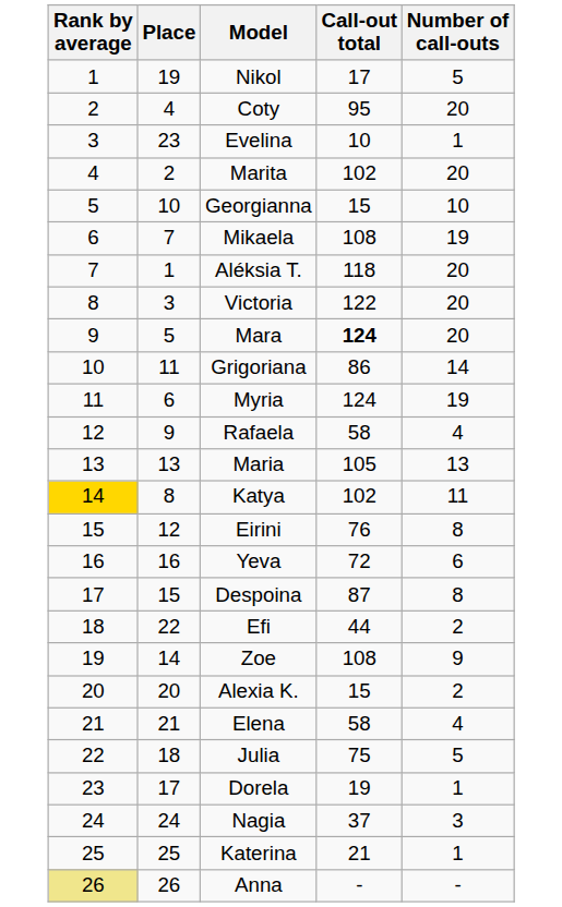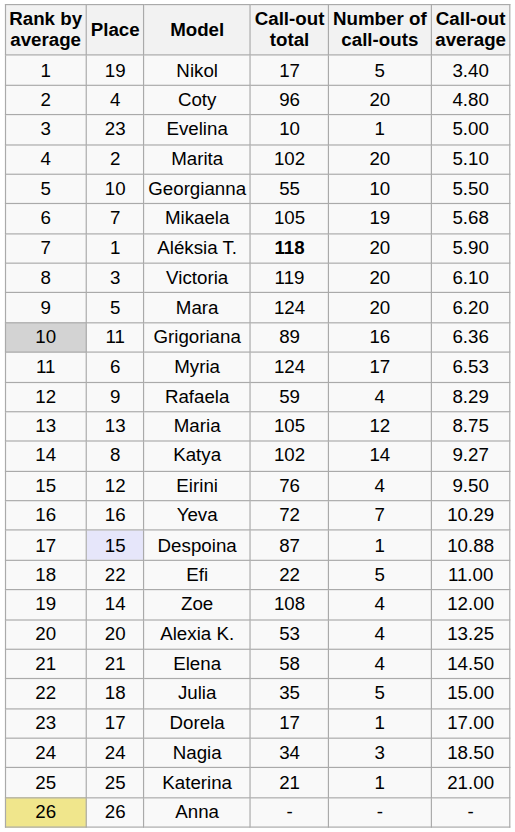 <table class="wikitable sortable" style="margin:auto; text-align:center; white-space:nowrap">
 <tr>
 <th>Rank by<br>average</th>
 <th>Place</th>
 <th>Model</th>
 <th>Call-out<br>total</th>
 <th>Number of<br>call-outs</th>
+<th>Call-out<br>average</th>
 </tr>
 <tr>
 <td>1</td>
 <td>19</td>
 <td>Nikol</td>
 <td>17</td>
 <td>5</td>
+<td>3.40</td>
 </tr>
 <tr>
 <td>2</td>
 <td>4</td>
 <td>Coty</td>
-<td>95</td>
+<td>96</td>
 <td>20</td>
+<td>4.80</td>
 </tr>
 <tr>
 <td>3</td>
 <td>23</td>
 <td>Evelina</td>
 <td>10</td>
 <td>1</td>
+<td>5.00</td>
 </tr>
 <tr>
 <td>4</td>
 <td>2</td>
 <td>Marita</td>
 <td>102</td>
 <td>20</td>
+<td>5.10</td>
 </tr>
 <tr>
 <td>5</td>
 <td>10</td>
 <td>Georgianna</td>
-<td>15</td>
+<td>55</td>
 <td>10</td>
+<td>5.50</td>
 </tr>
 <tr>
 <td>6</td>
 <td>7</td>
 <td>Mikaela</td>
-<td>108</td>
+<td>105</td>
 <td>19</td>
+<td>5.68</td>
 </tr>
 <tr>
 <td>7</td>
 <td>1</td>
 <td>Aléksia T.</td>
-<td>118</td>
+<td><strong>118</strong></td>
 <td>20</td>
+<td>5.90</td>
 </tr>
 <tr>
 <td>8</td>
 <td>3</td>
 <td>Victoria</td>
-<td>122</td>
+<td>119</td>
 <td>20</td>
+<td>6.10</td>
 </tr>
 <tr>
 <td>9</td>
 <td>5</td>
 <td>Mara</td>
-<td><strong>124</strong></td>
+<td>124</td>
 <td>20</td>
+<td>6.20</td>
 </tr>
 <tr>
-<td>10</td>
+<td style="background: lightgrey;">10</td>
 <td>11</td>
 <td>Grigoriana</td>
-<td>86</td>
-<td>14</td>
+<td>89</td>
+<td>16</td>
+<td>6.36</td>
 </tr>
 <tr>
 <td>11</td>
 <td>6</td>
 <td>Myria</td>
 <td>124</td>
-<td>19</td>
+<td>17</td>
+<td>6.53</td>
 </tr>
 <tr>
 <td>12</td>
 <td>9</td>
 <td>Rafaela</td>
-<td>58</td>
+<td>59</td>
 <td>4</td>
+<td>8.29</td>
 </tr>
 <tr>
 <td>13</td>
 <td>13</td>
 <td>Maria</td>
 <td>105</td>
-<td>13</td>
+<td>12</td>
+<td>8.75</td>
 </tr>
 <tr>
-<td style="background: gold;">14</td>
+<td>14</td>
 <td>8</td>
 <td>Katya</td>
 <td>102</td>
-<td>11</td>
+<td>14</td>
+<td>9.27</td>
 </tr>
 <tr>
 <td>15</td>
 <td>12</td>
 <td>Eirini</td>
 <td>76</td>
-<td>8</td>
+<td>4</td>
+<td>9.50</td>
 </tr>
 <tr>
 <td>16</td>
 <td>16</td>
 <td>Yeva</td>
 <td>72</td>
-<td>6</td>
+<td>7</td>
+<td>10.29</td>
 </tr>
 <tr>
 <td>17</td>
-<td>15</td>
+<td style="background: lavender;">15</td>
 <td>Despoina</td>
 <td>87</td>
-<td>8</td>
+<td>1</td>
+<td>10.88</td>
 </tr>
 <tr>
 <td>18</td>
 <td>22</td>
 <td>Efi</td>
-<td>44</td>
-<td>2</td>
+<td>22</td>
+<td>5</td>
+<td>11.00</td>
 </tr>
 <tr>
 <td>19</td>
 <td>14</td>
 <td>Zoe</td>
 <td>108</td>
-<td>9</td>
+<td>4</td>
+<td>12.00</td>
 </tr>
 <tr>
 <td>20</td>
 <td>20</td>
 <td>Alexia K.</td>
-<td>15</td>
-<td>2</td>
+<td>53</td>
+<td>4</td>
+<td>13.25</td>
 </tr>
 <tr>
 <td>21</td>
 <td>21</td>
 <td>Elena</td>
 <td>58</td>
 <td>4</td>
+<td>14.50</td>
 </tr>
 <tr>
 <td>22</td>
 <td>18</td>
 <td>Julia</td>
-<td>75</td>
+<td>35</td>
 <td>5</td>
+<td>15.00</td>
 </tr>
 <tr>
 <td>23</td>
 <td>17</td>
 <td>Dorela</td>
-<td>19</td>
+<td>17</td>
 <td>1</td>
+<td>17.00</td>
 </tr>
 <tr>
 <td>24</td>
 <td>24</td>
 <td>Nagia</td>
-<td>37</td>
+<td>34</td>
 <td>3</td>
+<td>18.50</td>
 </tr>
 <tr>
 <td>25</td>
 <td>25</td>
 <td>Katerina</td>
 <td>21</td>
 <td>1</td>
+<td>21.00</td>
 </tr>
 <tr>
 <td style="background: khaki;">26</td>
 <td>26</td>
 <td>Anna</td>
 <td>-</td>
 <td>-</td>
+<td>-</td>
 </tr>
 </table>
